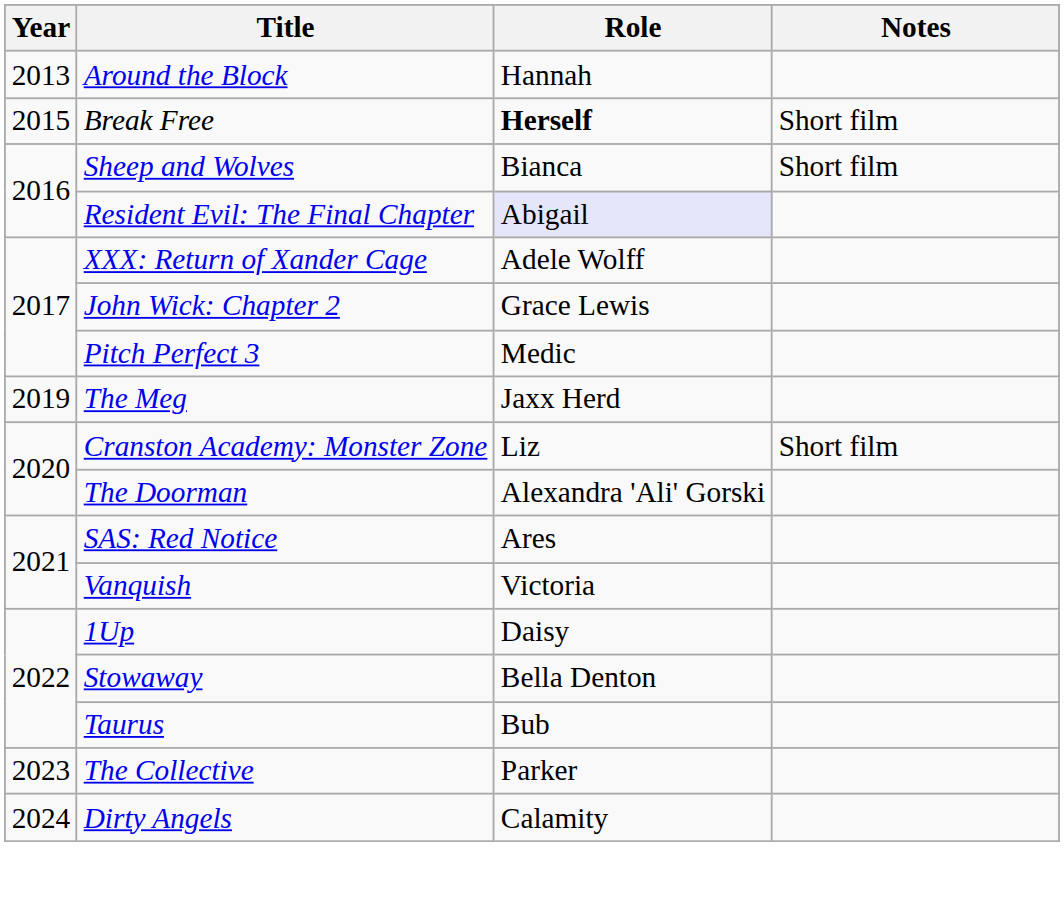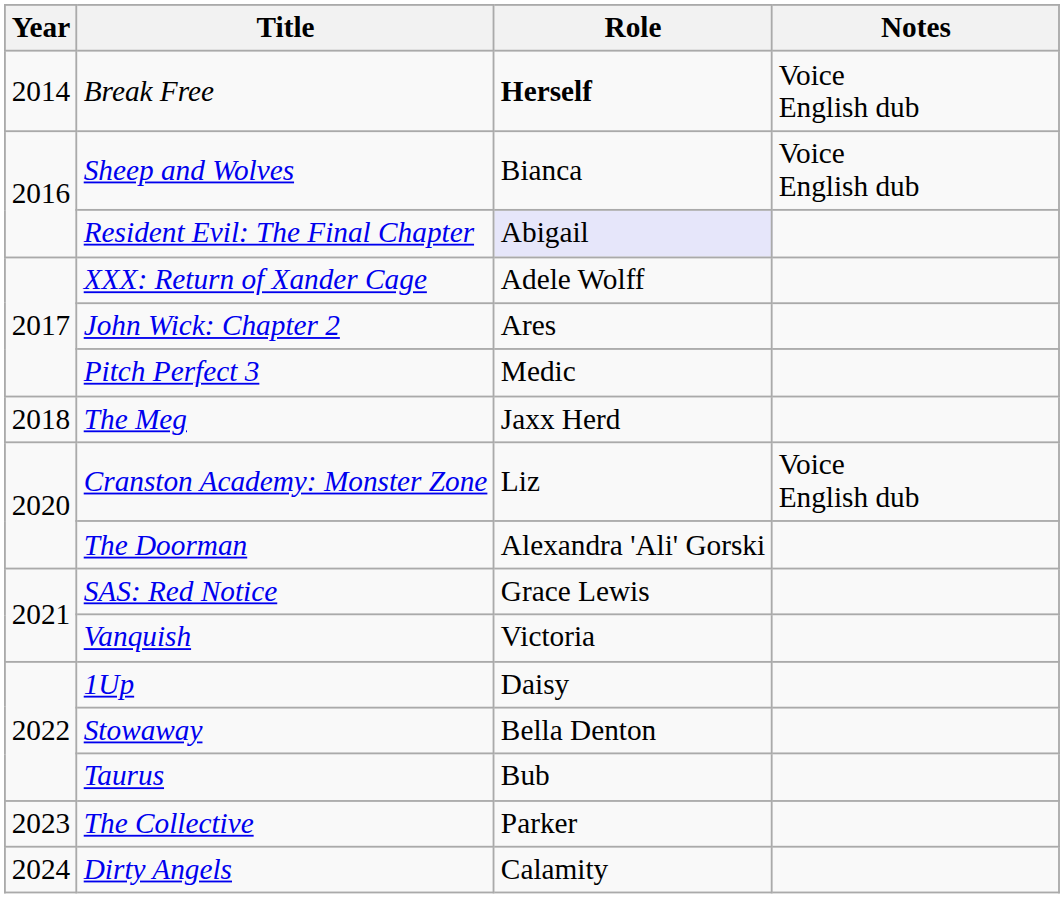 <table class="wikitable sortable">
 <tr>
 <th>Year</th>
 <th>Title</th>
 <th>Role</th>
 <th width="150px">Notes</th>
 </tr>
 <tr>
-<td>2013</td>
-<td><em><a href='#'>Around the Block</a></em></td>
-<td>Hannah</td>
-<td></td>
-</tr>
-<tr>
-<td>2015</td>
+<td>2014</td>
 <td><em>Break Free</em></td>
 <td><strong>Herself</strong></td>
-<td>Short film</td>
+<td>Voice<br>English dub</td>
 </tr>
 <tr>
 <td rowspan="2">2016</td>
 <td><em><a href='#'>Sheep and Wolves</a></em></td>
 <td>Bianca</td>
-<td>Short film</td>
+<td>Voice<br>English dub</td>
 </tr>
 <tr>
 <td><em><a href='#'>Resident Evil: The Final Chapter</a></em></td>
 <td style="background: lavender;">Abigail</td>
 <td></td>
 </tr>
 <tr>
 <td rowspan="3">2017</td>
 <td><em><a href='#'>XXX: Return of Xander Cage</a></em></td>
 <td>Adele Wolff</td>
 <td></td>
 </tr>
 <tr>
 <td><em><a href='#'>John Wick: Chapter 2</a></em></td>
-<td>Grace Lewis</td>
+<td>Ares</td>
 <td></td>
 </tr>
 <tr>
 <td><em><a href='#'>Pitch Perfect 3</a></em></td>
 <td>Medic</td>
 <td></td>
 </tr>
 <tr>
-<td>2019</td>
+<td>2018</td>
 <td><em><a href='#'>The Meg</a></em></td>
 <td>Jaxx Herd</td>
 <td></td>
 </tr>
 <tr>
 <td rowspan="2">2020</td>
 <td><em><a href='#'>Cranston Academy: Monster Zone</a></em></td>
 <td>Liz</td>
-<td>Short film</td>
+<td>Voice<br>English dub</td>
 </tr>
 <tr>
 <td><em><a href='#'>The Doorman</a></em></td>
 <td>Alexandra 'Ali' Gorski</td>
 <td></td>
 </tr>
 <tr>
 <td rowspan="2">2021</td>
 <td><em><a href='#'>SAS: Red Notice</a></em></td>
-<td>Ares</td>
+<td>Grace Lewis</td>
 <td></td>
 </tr>
 <tr>
 <td><em><a href='#'>Vanquish</a></em></td>
 <td>Victoria</td>
 <td></td>
 </tr>
 <tr>
 <td rowspan="3">2022</td>
 <td><em><a href='#'>1Up</a></em></td>
 <td>Daisy</td>
 <td></td>
 </tr>
 <tr>
 <td><em><a href='#'>Stowaway</a></em></td>
 <td>Bella Denton</td>
 <td></td>
 </tr>
 <tr>
 <td><em><a href='#'>Taurus</a></em></td>
 <td>Bub</td>
 <td></td>
 </tr>
 <tr>
 <td>2023</td>
 <td><em><a href='#'>The Collective</a></em></td>
 <td>Parker</td>
 <td></td>
 </tr>
 <tr>
 <td>2024</td>
 <td><em><a href='#'>Dirty Angels</a></em></td>
 <td>Calamity</td>
 <td></td>
 </tr>
 </table>
